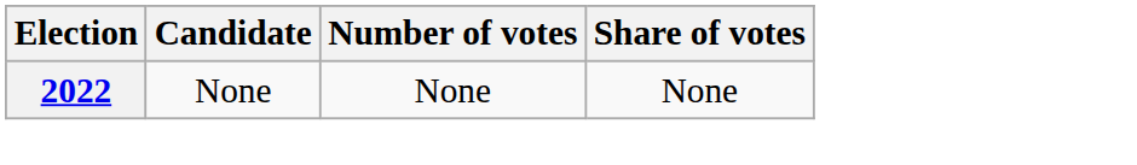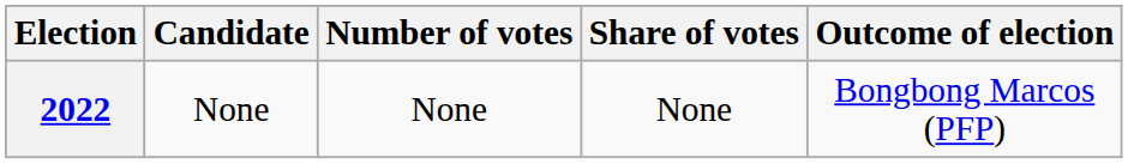 <table class="sortable wikitable" style="text-align:center">
 <tr>
 <th>Election</th>
 <th>Candidate</th>
 <th>Number of votes</th>
 <th>Share of votes</th>
+<th>Outcome of election</th>
 </tr>
 <tr>
 <th><a href='#'>2022</a></th>
 <td>None</td>
 <td>None</td>
 <td>None</td>
+<td><a href='#'>Bongbong Marcos</a><br>(<a href='#'>PFP</a>)</td>
 </tr>
 </table>
